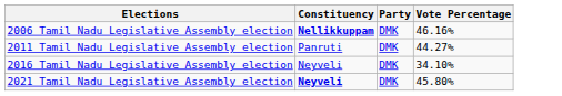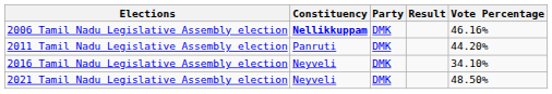 <table class="wikitable">
 <tr>
 <th>Elections</th>
 <th>Constituency</th>
 <th>Party</th>
+<th>Result</th>
 <th>Vote Percentage</th>
 </tr>
 <tr>
 <td><a href='#'>2006 Tamil Nadu Legislative Assembly election</a></td>
 <td><strong><a href='#'>Nellikkuppam</a></strong></td>
 <td><a href='#'>DMK</a></td>
+<td></td>
 <td>46.16%</td>
 </tr>
 <tr>
 <td><a href='#'>2011 Tamil Nadu Legislative Assembly election</a></td>
 <td><a href='#'>Panruti</a></td>
 <td><a href='#'>DMK</a></td>
-<td>44.27%</td>
+<td></td>
+<td>44.20%</td>
 </tr>
 <tr>
 <td><a href='#'>2016 Tamil Nadu Legislative Assembly election</a></td>
 <td><a href='#'>Neyveli</a></td>
 <td><a href='#'>DMK</a></td>
+<td></td>
 <td>34.10%</td>
 </tr>
 <tr>
 <td><a href='#'>2021 Tamil Nadu Legislative Assembly election</a></td>
-<td><strong><a href='#'>Neyveli</a></strong></td>
+<td><a href='#'>Neyveli</a></td>
 <td><a href='#'>DMK</a></td>
-<td>45.80%</td>
+<td></td>
+<td>48.50%</td>
 </tr>
 </table>
